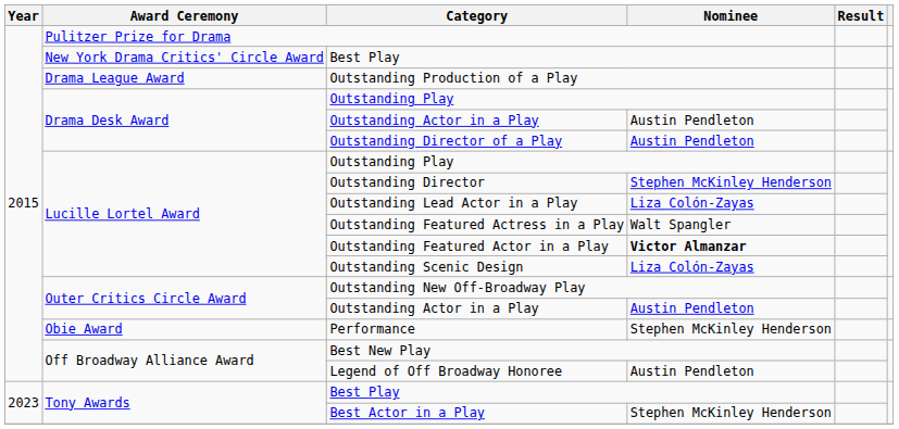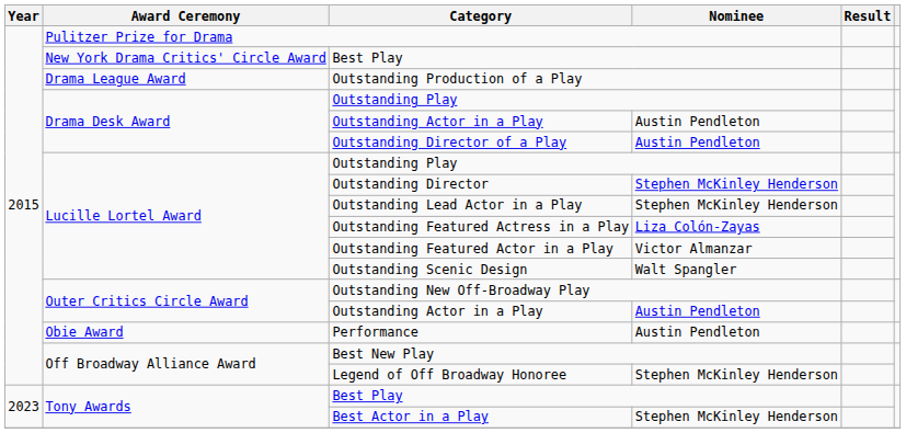 <table class=wikitable>
 <tr>
 <th>Year</th>
 <th>Award Ceremony</th>
 <th>Category</th>
 <th>Nominee</th>
 <th>Result</th>
 <th></th>
 </tr>
 <tr>
 <td rowspan=17>2015</td>
 <td colspan=3><a href='#'>Pulitzer Prize for Drama</a></td>
 <td></td>
 <td></td>
 </tr>
 <tr>
 <td><a href='#'>New York Drama Critics' Circle Award</a></td>
 <td colspan=2>Best Play</td>
 <td></td>
 <td></td>
 </tr>
 <tr>
 <td><a href='#'>Drama League Award</a></td>
 <td colspan=2>Outstanding Production of a Play</td>
 <td></td>
 <td></td>
 </tr>
 <tr>
 <td rowspan=3><a href='#'>Drama Desk Award</a></td>
 <td colspan=2><a href='#'>Outstanding Play</a></td>
 <td></td>
 <td rowspan=3></td>
 </tr>
 <tr>
 <td><a href='#'>Outstanding Actor in a Play</a></td>
 <td>Austin Pendleton</td>
 <td></td>
 </tr>
 <tr>
 <td><a href='#'>Outstanding Director of a Play</a></td>
 <td><a href='#'>Austin Pendleton</a></td>
 <td></td>
 </tr>
 <tr>
 <td rowspan=6><a href='#'>Lucille Lortel Award</a></td>
 <td colspan=2>Outstanding Play</td>
 <td></td>
 <td rowspan=6></td>
 </tr>
 <tr>
 <td>Outstanding Director</td>
 <td><a href='#'>Stephen McKinley Henderson</a></td>
 <td></td>
 </tr>
 <tr>
 <td>Outstanding Lead Actor in a Play</td>
+<td>Stephen McKinley Henderson</td>
+<td></td>
+</tr>
+<tr>
+<td>Outstanding Featured Actress in a Play</td>
 <td><a href='#'>Liza Colón-Zayas</a></td>
 <td></td>
 </tr>
 <tr>
-<td>Outstanding Featured Actress in a Play</td>
-<td>Walt Spangler</td>
-<td></td>
-</tr>
-<tr>
 <td>Outstanding Featured Actor in a Play</td>
-<td><strong>Victor Almanzar</strong></td>
+<td>Victor Almanzar</td>
 <td></td>
 </tr>
 <tr>
 <td>Outstanding Scenic Design</td>
-<td><a href='#'>Liza Colón-Zayas</a></td>
+<td>Walt Spangler</td>
 <td></td>
 </tr>
 <tr>
 <td rowspan=2><a href='#'>Outer Critics Circle Award</a></td>
 <td colspan=2>Outstanding New Off-Broadway Play</td>
 <td></td>
 <td rowspan=2></td>
 </tr>
 <tr>
 <td>Outstanding Actor in a Play</td>
 <td><a href='#'>Austin Pendleton</a></td>
 <td></td>
 </tr>
 <tr>
 <td><a href='#'>Obie Award</a></td>
 <td>Performance</td>
-<td>Stephen McKinley Henderson</td>
+<td>Austin Pendleton</td>
 <td></td>
 <td></td>
 </tr>
 <tr>
 <td rowspan=2>Off Broadway Alliance Award</td>
 <td colspan=2>Best New Play</td>
 <td></td>
 <td rowspan=2></td>
 </tr>
 <tr>
 <td>Legend of Off Broadway Honoree</td>
-<td>Austin Pendleton</td>
+<td>Stephen McKinley Henderson</td>
 <td></td>
 </tr>
 <tr>
 <td rowspan="2">2023</td>
 <td rowspan="2"><a href='#'>Tony Awards</a></td>
 <td colspan="2"><a href='#'>Best Play</a></td>
 <td></td>
 <td rowspan=2></td>
 </tr>
 <tr>
 <td><a href='#'>Best Actor in a Play</a></td>
 <td>Stephen McKinley Henderson</td>
 <td></td>
 </tr>
 <tr>
 </tr>
 </table>
